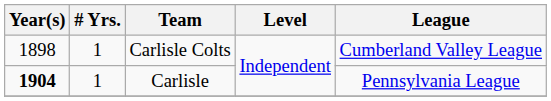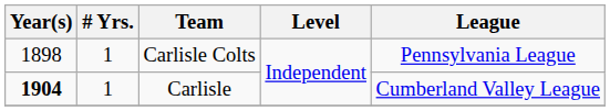 <table class="wikitable" style="text-align:center; font-size: 95%;">
 <tr>
 <th>Year(s)</th>
 <th># Yrs.</th>
 <th>Team</th>
 <th>Level</th>
 <th>League</th>
 </tr>
 <tr>
 <td>1898</td>
 <td>1</td>
 <td>Carlisle Colts</td>
 <td rowspan=2><a href='#'>Independent</a></td>
-<td><a href='#'>Cumberland Valley League</a></td>
+<td><a href='#'>Pennsylvania League</a></td>
 </tr>
 <tr>
 <td><strong>1904</strong></td>
 <td>1</td>
 <td>Carlisle</td>
-<td><a href='#'>Pennsylvania League</a></td>
+<td><a href='#'>Cumberland Valley League</a></td>
 </tr>
 <tr>
 </tr>
 </table>
